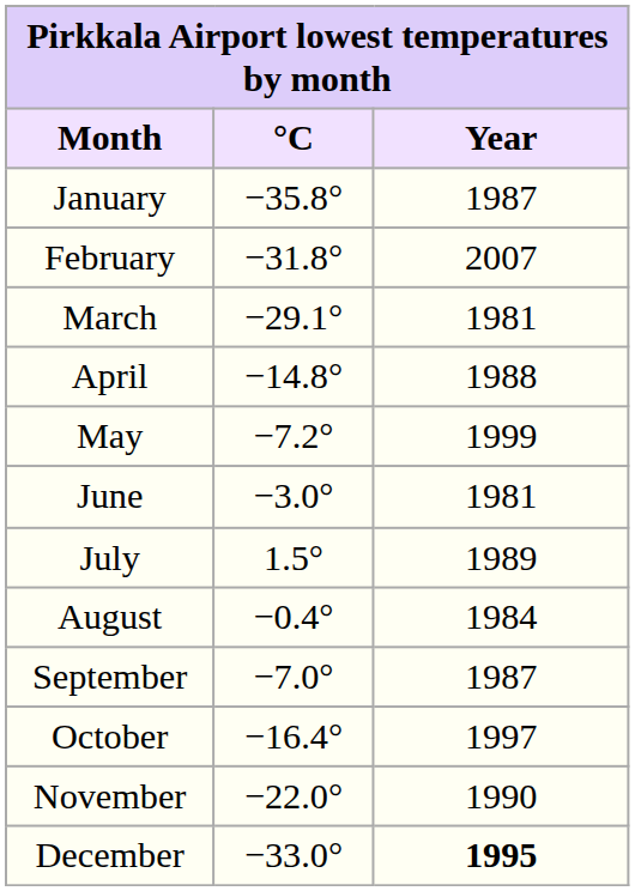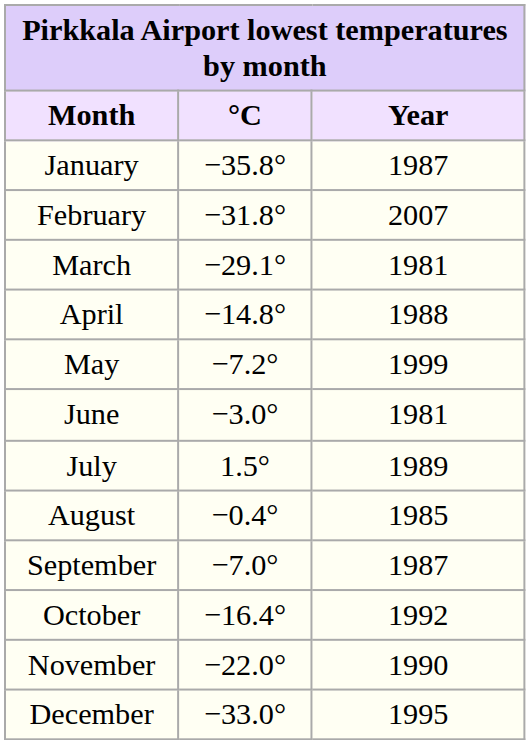 <table class="wikitable" style="font-size:95%; text-align:center; background:#FFFFF3">
 <tr>
 <td style="background:#ddcdfa; width:20px;" colspan="4"><strong> Pirkkala Airport lowest temperatures by month</strong></td>
 </tr>
 <tr>
 <th style="width:80px; background:#f1e1ff;">Month</th>
 <th style="width:60px; background:#f1e1ff;">°C</th>
 <th style="width:100px; background:#f1e1ff;">Year</th>
 </tr>
 <tr>
 <td>January</td>
 <td>−35.8°</td>
 <td>1987</td>
 </tr>
 <tr>
 <td>February</td>
 <td>−31.8°</td>
 <td>2007</td>
 </tr>
 <tr>
 <td>March</td>
 <td>−29.1°</td>
 <td>1981</td>
 </tr>
 <tr>
 <td>April</td>
 <td>−14.8°</td>
 <td>1988</td>
 </tr>
 <tr>
 <td>May</td>
 <td>−7.2°</td>
 <td>1999</td>
 </tr>
 <tr>
 <td>June</td>
 <td>−3.0°</td>
 <td>1981</td>
 </tr>
 <tr>
 <td>July</td>
 <td>1.5°</td>
 <td>1989</td>
 </tr>
 <tr>
 <td>August</td>
 <td>−0.4°</td>
-<td>1984</td>
+<td>1985</td>
 </tr>
 <tr>
 <td>September</td>
 <td>−7.0°</td>
 <td>1987</td>
 </tr>
 <tr>
 <td>October</td>
 <td>−16.4°</td>
-<td>1997</td>
+<td>1992</td>
 </tr>
 <tr>
 <td>November</td>
 <td>−22.0°</td>
 <td>1990</td>
 </tr>
 <tr>
 <td>December</td>
 <td>−33.0°</td>
-<td><strong>1995</strong></td>
+<td>1995</td>
 </tr>
 </table>
